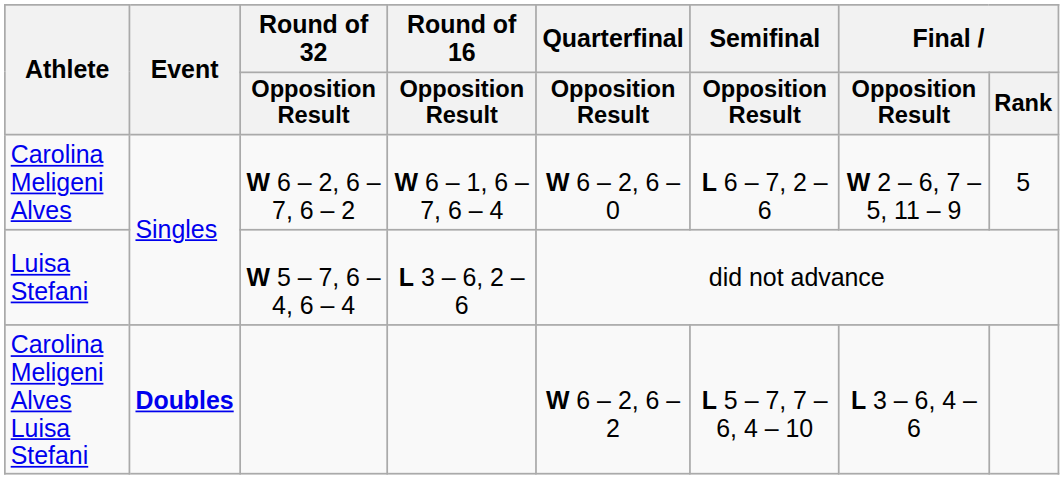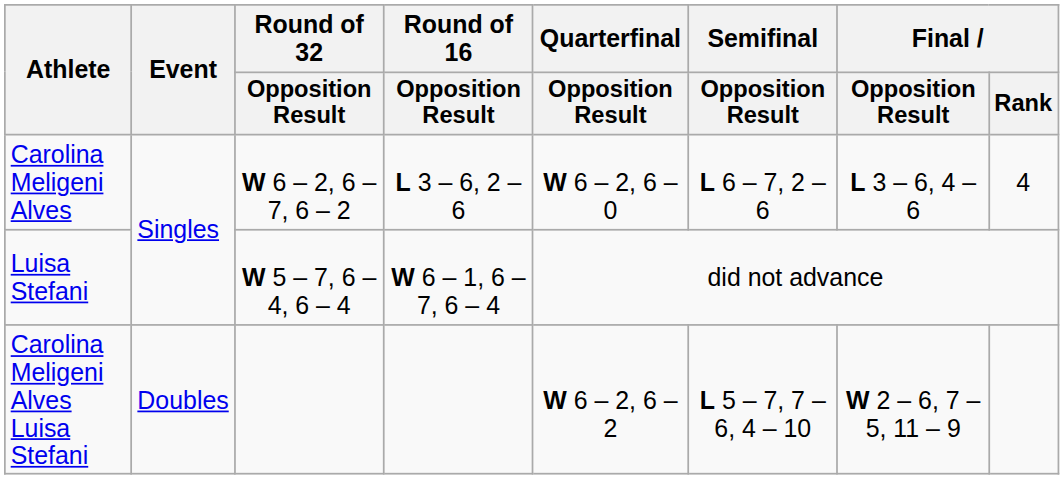 <table class=wikitable style=font-size:90%;text-align:center>
 <tr>
 <th rowspan=2>Athlete</th>
 <th rowspan=2>Event</th>
 <th>Round of 32</th>
 <th>Round of 16</th>
 <th>Quarterfinal</th>
 <th>Semifinal</th>
 <th colspan=2>Final / </th>
 </tr>
 <tr style=font-size:95%>
 <th>Opposition<br>Result</th>
 <th>Opposition<br>Result</th>
 <th>Opposition<br>Result</th>
 <th>Opposition<br>Result</th>
 <th>Opposition<br>Result</th>
 <th>Rank</th>
 </tr>
 <tr>
 <td align=left><a href='#'>Carolina Meligeni Alves</a></td>
 <td align=left rowspan=2><a href='#'>Singles</a></td>
 <td><br><strong>W</strong> 6 – 2, 6 – 7, 6 – 2</td>
-<td><br><strong>W</strong> 6 – 1, 6 – 7, 6 – 4</td>
+<td><br><strong>L</strong> 3 – 6, 2 – 6</td>
 <td><br><strong>W</strong> 6 – 2, 6 – 0</td>
 <td><br><strong>L</strong> 6 – 7, 2 – 6</td>
-<td align=center><br><strong>W</strong> 2 – 6, 7 – 5, 11 – 9</td>
-<td>5</td>
+<td><br><strong>L</strong> 3 – 6, 4 – 6</td>
+<td>4</td>
 </tr>
 <tr>
 <td align=left><a href='#'>Luisa Stefani</a></td>
 <td><br><strong>W</strong> 5 – 7, 6 – 4, 6 – 4</td>
-<td><br><strong>L</strong> 3 – 6, 2 – 6</td>
+<td><br><strong>W</strong> 6 – 1, 6 – 7, 6 – 4</td>
 <td colspan=4>did not advance</td>
 </tr>
 <tr>
 <td align=left><a href='#'>Carolina Meligeni Alves</a><br><a href='#'>Luisa Stefani</a></td>
-<td align=left><strong><a href='#'>Doubles</a></strong></td>
+<td align=left><a href='#'>Doubles</a></td>
 <td></td>
 <td></td>
 <td align=center><br><strong>W</strong> 6 – 2, 6 – 2</td>
 <td align=center><br><strong>L</strong> 5 – 7, 7 – 6, 4 – 10</td>
-<td><br><strong>L</strong> 3 – 6, 4 – 6</td>
+<td align=center><br><strong>W</strong> 2 – 6, 7 – 5, 11 – 9</td>
 <td></td>
 </tr>
 </table>
